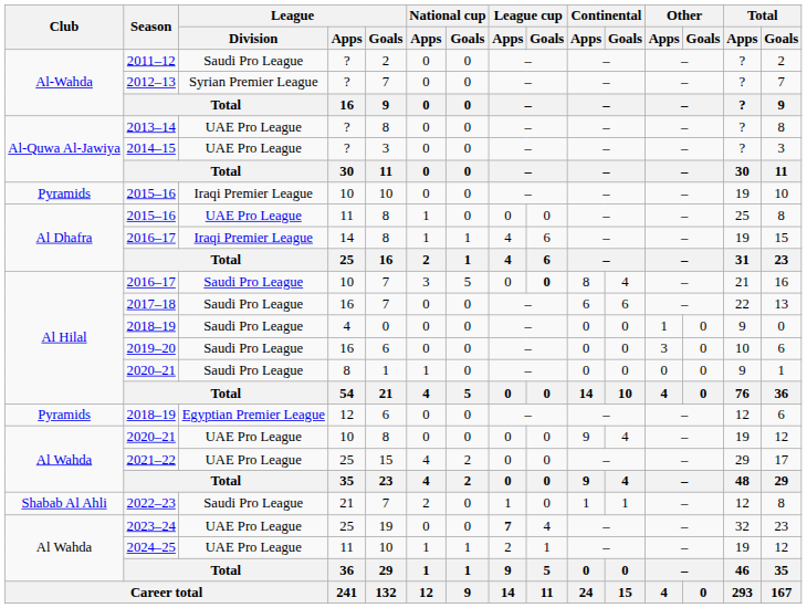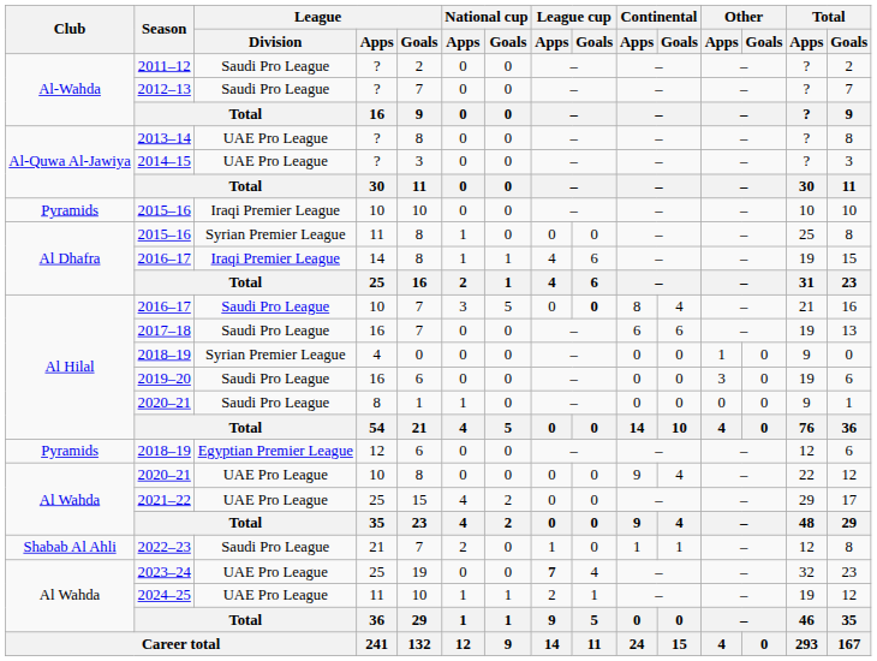 <table class="wikitable" style="text-align: center;">
 <tr>
 <th rowspan="2">Club</th>
 <th rowspan="2">Season</th>
 <th colspan="3">League</th>
 <th colspan="2">National cup</th>
 <th colspan="2">League cup</th>
 <th colspan="2">Continental</th>
 <th colspan="2">Other</th>
 <th colspan="2">Total</th>
 </tr>
 <tr>
 <th>Division</th>
 <th>Apps</th>
 <th>Goals</th>
 <th>Apps</th>
 <th>Goals</th>
 <th>Apps</th>
 <th>Goals</th>
 <th>Apps</th>
 <th>Goals</th>
 <th>Apps</th>
 <th>Goals</th>
 <th>Apps</th>
 <th>Goals</th>
 </tr>
 <tr>
 <td rowspan="3"><a href='#'>Al-Wahda</a></td>
 <td><a href='#'>2011–12</a></td>
 <td>Saudi Pro League</td>
 <td>?</td>
 <td>2</td>
 <td>0</td>
 <td>0</td>
 <td colspan="2">–</td>
 <td colspan="2">–</td>
 <td colspan="2">–</td>
 <td>?</td>
 <td>2</td>
 </tr>
 <tr>
 <td><a href='#'>2012–13</a></td>
-<td>Syrian Premier League</td>
+<td>Saudi Pro League</td>
 <td>?</td>
 <td>7</td>
 <td>0</td>
 <td>0</td>
 <td colspan="2">–</td>
 <td colspan="2">–</td>
 <td colspan="2">–</td>
 <td>?</td>
 <td>7</td>
 </tr>
 <tr>
 <th colspan="2">Total</th>
 <th>16</th>
 <th>9</th>
 <th>0</th>
 <th>0</th>
 <th colspan="2">–</th>
 <th colspan="2">–</th>
 <th colspan="2">–</th>
 <th>?</th>
 <th>9</th>
 </tr>
 <tr>
 <td rowspan="3"><a href='#'>Al-Quwa Al-Jawiya</a></td>
 <td><a href='#'>2013–14</a></td>
 <td>UAE Pro League</td>
 <td>?</td>
 <td>8</td>
 <td>0</td>
 <td>0</td>
 <td colspan="2">–</td>
 <td colspan="2">–</td>
 <td colspan="2">–</td>
 <td>?</td>
 <td>8</td>
 </tr>
 <tr>
 <td><a href='#'>2014–15</a></td>
 <td>UAE Pro League</td>
 <td>?</td>
 <td>3</td>
 <td>0</td>
 <td>0</td>
 <td colspan="2">–</td>
 <td colspan="2">–</td>
 <td colspan="2">–</td>
 <td>?</td>
 <td>3</td>
 </tr>
 <tr>
 <th colspan="2">Total</th>
 <th>30</th>
 <th>11</th>
 <th>0</th>
 <th>0</th>
 <th colspan="2">–</th>
 <th colspan="2">–</th>
 <th colspan="2">–</th>
 <th>30</th>
 <th>11</th>
 </tr>
 <tr>
 <td><a href='#'>Pyramids</a></td>
 <td><a href='#'>2015–16</a></td>
 <td>Iraqi Premier League</td>
 <td>10</td>
 <td>10</td>
 <td>0</td>
 <td>0</td>
 <td colspan="2">–</td>
 <td colspan="2">–</td>
 <td colspan="2">–</td>
-<td>19</td>
+<td>10</td>
 <td>10</td>
 </tr>
 <tr>
 <td rowspan="3"><a href='#'>Al Dhafra</a></td>
 <td><a href='#'>2015–16</a></td>
-<td><a href='#'>UAE Pro League</a></td>
+<td>Syrian Premier League</td>
 <td>11</td>
 <td>8</td>
 <td>1</td>
 <td>0</td>
 <td>0</td>
 <td>0</td>
 <td colspan="2">–</td>
 <td colspan="2">–</td>
 <td>25</td>
 <td>8</td>
 </tr>
 <tr>
 <td><a href='#'>2016–17</a></td>
 <td><a href='#'>Iraqi Premier League</a></td>
 <td>14</td>
 <td>8</td>
 <td>1</td>
 <td>1</td>
 <td>4</td>
 <td>6</td>
 <td colspan="2">–</td>
 <td colspan="2">–</td>
 <td>19</td>
 <td>15</td>
 </tr>
 <tr>
 <th colspan="2">Total</th>
 <th>25</th>
 <th>16</th>
 <th>2</th>
 <th>1</th>
 <th>4</th>
 <th>6</th>
 <th colspan="2">–</th>
 <th colspan="2">–</th>
 <th>31</th>
 <th>23</th>
 </tr>
 <tr>
 <td rowspan="6"><a href='#'>Al Hilal</a></td>
 <td><a href='#'>2016–17</a></td>
 <td><a href='#'>Saudi Pro League</a></td>
 <td>10</td>
 <td>7</td>
 <td>3</td>
 <td>5</td>
 <td>0</td>
 <td><strong>0</strong></td>
 <td>8</td>
 <td>4</td>
 <td colspan="2">–</td>
 <td>21</td>
 <td>16</td>
 </tr>
 <tr>
 <td><a href='#'>2017–18</a></td>
 <td>Saudi Pro League</td>
 <td>16</td>
 <td>7</td>
 <td>0</td>
 <td>0</td>
 <td colspan="2">–</td>
 <td>6</td>
 <td>6</td>
 <td colspan="2">–</td>
-<td>22</td>
+<td>19</td>
 <td>13</td>
 </tr>
 <tr>
 <td><a href='#'>2018–19</a></td>
-<td>Saudi Pro League</td>
+<td>Syrian Premier League</td>
 <td>4</td>
 <td>0</td>
 <td>0</td>
 <td>0</td>
 <td colspan="2">–</td>
 <td>0</td>
 <td>0</td>
 <td>1</td>
 <td>0</td>
 <td>9</td>
 <td>0</td>
 </tr>
 <tr>
 <td><a href='#'>2019–20</a></td>
 <td>Saudi Pro League</td>
 <td>16</td>
 <td>6</td>
 <td>0</td>
 <td>0</td>
 <td colspan="2">–</td>
 <td>0</td>
 <td>0</td>
 <td>3</td>
 <td>0</td>
-<td>10</td>
+<td>19</td>
 <td>6</td>
 </tr>
 <tr>
 <td><a href='#'>2020–21</a></td>
 <td>Saudi Pro League</td>
 <td>8</td>
 <td>1</td>
 <td>1</td>
 <td>0</td>
 <td colspan="2">–</td>
 <td>0</td>
 <td>0</td>
 <td>0</td>
 <td>0</td>
 <td>9</td>
 <td>1</td>
 </tr>
 <tr>
 <th colspan="2">Total</th>
 <th>54</th>
 <th>21</th>
 <th>4</th>
 <th>5</th>
 <th>0</th>
 <th>0</th>
 <th>14</th>
 <th>10</th>
 <th>4</th>
 <th>0</th>
 <th>76</th>
 <th>36</th>
 </tr>
 <tr>
 <td><a href='#'>Pyramids</a></td>
 <td><a href='#'>2018–19</a></td>
 <td><a href='#'>Egyptian Premier League</a></td>
 <td>12</td>
 <td>6</td>
 <td>0</td>
 <td>0</td>
 <td colspan="2">–</td>
 <td colspan="2">–</td>
 <td colspan="2">–</td>
 <td>12</td>
 <td>6</td>
 </tr>
 <tr>
 <td rowspan="3"><a href='#'>Al Wahda</a></td>
 <td><a href='#'>2020–21</a></td>
 <td>UAE Pro League</td>
 <td>10</td>
 <td>8</td>
 <td>0</td>
 <td>0</td>
 <td>0</td>
 <td>0</td>
 <td>9</td>
 <td>4</td>
 <td colspan="2">–</td>
-<td>19</td>
+<td>22</td>
 <td>12</td>
 </tr>
 <tr>
 <td><a href='#'>2021–22</a></td>
 <td>UAE Pro League</td>
 <td>25</td>
 <td>15</td>
 <td>4</td>
 <td>2</td>
 <td>0</td>
 <td>0</td>
 <td colspan="2">–</td>
 <td colspan="2">–</td>
 <td>29</td>
 <td>17</td>
 </tr>
 <tr>
 <th colspan="2">Total</th>
 <th>35</th>
 <th>23</th>
 <th>4</th>
 <th>2</th>
 <th>0</th>
 <th>0</th>
 <th>9</th>
 <th>4</th>
 <th colspan="2">–</th>
 <th>48</th>
 <th>29</th>
 </tr>
 <tr>
 <td><a href='#'>Shabab Al Ahli</a></td>
 <td><a href='#'>2022–23</a></td>
 <td>Saudi Pro League</td>
 <td>21</td>
 <td>7</td>
 <td>2</td>
 <td>0</td>
 <td>1</td>
 <td>0</td>
 <td>1</td>
 <td>1</td>
 <td colspan="2">–</td>
 <td>12</td>
 <td>8</td>
 </tr>
 <tr>
 <td rowspan="3">Al Wahda</td>
 <td><a href='#'>2023–24</a></td>
 <td>UAE Pro League</td>
 <td>25</td>
 <td>19</td>
 <td>0</td>
 <td>0</td>
 <td><strong>7</strong></td>
 <td>4</td>
 <td colspan="2">–</td>
 <td colspan="2">–</td>
 <td>32</td>
 <td>23</td>
 </tr>
 <tr>
 <td><a href='#'>2024–25</a></td>
 <td>UAE Pro League</td>
 <td>11</td>
 <td>10</td>
 <td>1</td>
 <td>1</td>
 <td>2</td>
 <td>1</td>
 <td colspan="2">–</td>
 <td colspan="2">–</td>
 <td>19</td>
 <td>12</td>
 </tr>
 <tr>
 <th colspan="2">Total</th>
 <th>36</th>
 <th>29</th>
 <th>1</th>
 <th>1</th>
 <th>9</th>
 <th>5</th>
 <th>0</th>
 <th>0</th>
 <th colspan="2">–</th>
 <th>46</th>
 <th>35</th>
 </tr>
 <tr>
 <th colspan="3">Career total</th>
 <th>241</th>
 <th>132</th>
 <th>12</th>
 <th>9</th>
 <th>14</th>
 <th>11</th>
 <th>24</th>
 <th>15</th>
 <th>4</th>
 <th>0</th>
 <th>293</th>
 <th>167</th>
 </tr>
 </table>
